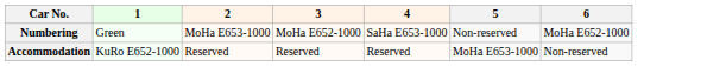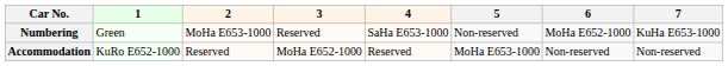 <table class="wikitable">
 <tr>
 <th>Car No.</th>
 <th style="background: #E6FFE6">1</th>
 <th style="background: #FFF2E6">2</th>
 <th style="background: #FFF2E6">3</th>
 <th style="background: #FFF2E6">4</th>
 <th>5</th>
 <th>6</th>
+<th>7</th>
 </tr>
 <tr>
 <th>Numbering</th>
 <td style="background: #F5FFF5">Green</td>
 <td style="background: #FFFAF5">MoHa E653-1000</td>
-<td style="background: #FFFAF5">MoHa E652-1000</td>
+<td style="background: #FFFAF5">Reserved</td>
 <td style="background: #FFFAF5">SaHa E653-1000</td>
 <td>Non-reserved</td>
 <td>MoHa E652-1000</td>
+<td>KuHa E653-1000</td>
 </tr>
 <tr>
 <th>Accommodation</th>
 <td style="background: #F5FFF5">KuRo E652-1000</td>
 <td style="background: #FFFAF5">Reserved</td>
-<td style="background: #FFFAF5">Reserved</td>
+<td style="background: #FFFAF5">MoHa E652-1000</td>
 <td style="background: #FFFAF5">Reserved</td>
 <td>MoHa E653-1000</td>
 <td>Non-reserved</td>
+<td>Non-reserved</td>
 </tr>
 </table>
